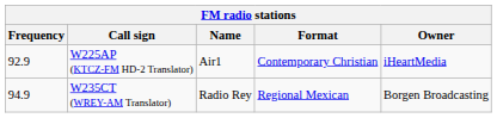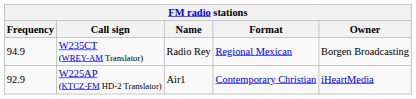 <table class="wikitable">
 <tr>
 <th align="center" colspan="5"><strong><a href='#'>FM radio</a> stations</strong></th>
 </tr>
 <tr>
 <th>Frequency</th>
 <th>Call sign</th>
 <th>Name</th>
 <th>Format</th>
 <th>Owner</th>
 </tr>
 <tr>
+<td>94.9</td>
+<td><a href='#'>W235CT</a><br><small>(<a href='#'>WREY-AM</a> Translator)</small></td>
+<td>Radio Rey</td>
+<td><a href='#'>Regional Mexican</a></td>
+<td>Borgen Broadcasting</td>
+</tr>
+<tr>
 <td>92.9</td>
 <td><a href='#'>W225AP</a><br><small>(<a href='#'>KTCZ-FM</a> HD-2 Translator)</small></td>
 <td>Air1</td>
 <td><a href='#'>Contemporary Christian</a></td>
 <td><a href='#'>iHeartMedia</a></td>
 </tr>
-<tr>
-<td>94.9</td>
-<td><a href='#'>W235CT</a><br><small>(<a href='#'>WREY-AM</a> Translator)</small></td>
-<td>Radio Rey</td>
-<td><a href='#'>Regional Mexican</a></td>
-<td>Borgen Broadcasting</td>
-</tr>
 </table>
